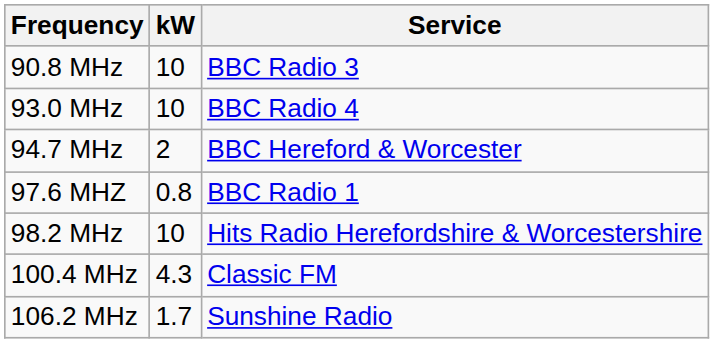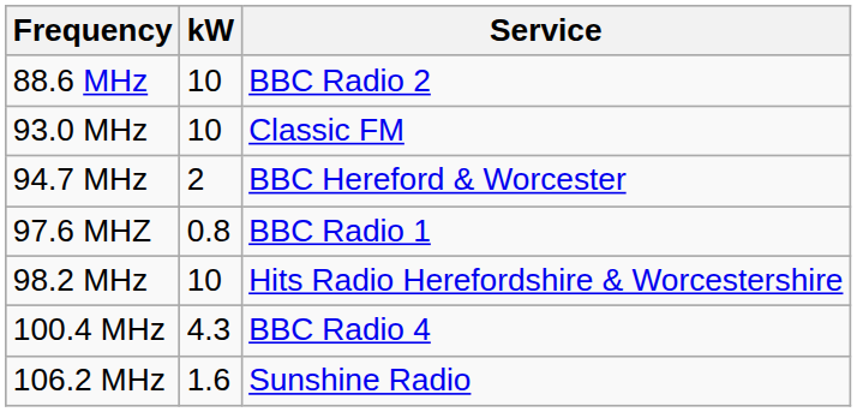 <table class="wikitable sortable">
 <tr>
 <th>Frequency</th>
 <th>kW</th>
 <th>Service</th>
 </tr>
 <tr>
-<td>90.8 MHz</td>
+<td>88.6 <a href='#'>MHz</a></td>
 <td>10</td>
-<td><a href='#'>BBC Radio 3</a></td>
+<td><a href='#'>BBC Radio 2</a></td>
 </tr>
 <tr>
 <td>93.0 MHz</td>
 <td>10</td>
-<td><a href='#'>BBC Radio 4</a></td>
+<td><a href='#'>Classic FM</a></td>
 </tr>
 <tr>
 <td>94.7 MHz</td>
 <td>2</td>
 <td><a href='#'>BBC Hereford & Worcester</a></td>
 </tr>
 <tr>
 <td>97.6 MHZ</td>
 <td>0.8</td>
 <td><a href='#'>BBC Radio 1</a></td>
 </tr>
 <tr>
 <td>98.2 MHz</td>
 <td>10</td>
 <td><a href='#'>Hits Radio Herefordshire & Worcestershire</a></td>
 </tr>
 <tr>
 <td>100.4 MHz</td>
 <td>4.3</td>
-<td><a href='#'>Classic FM</a></td>
+<td><a href='#'>BBC Radio 4</a></td>
 </tr>
 <tr>
 <td>106.2 MHz</td>
-<td>1.7</td>
+<td>1.6</td>
 <td><a href='#'>Sunshine Radio</a></td>
 </tr>
 </table>
